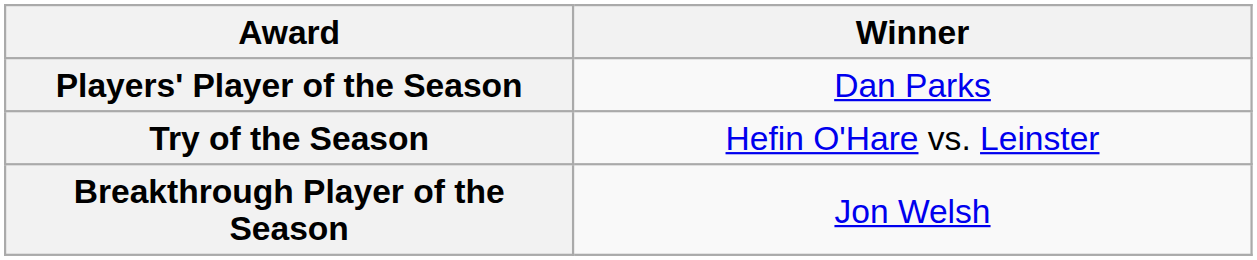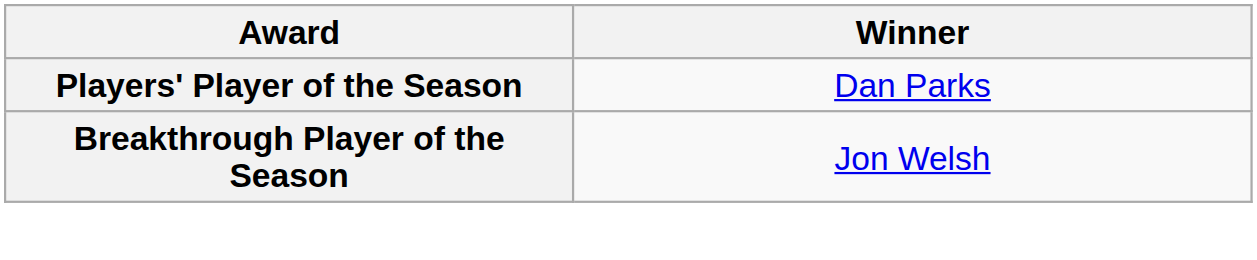 <table class="wikitable" style="font-size:95%; text-align:center;">
 <tr>
 <th style="width:250px;">Award</th>
 <th style="width:300px;">Winner</th>
 </tr>
 <tr>
 <th>Players' Player of the Season</th>
 <td> <a href='#'>Dan Parks</a></td>
 </tr>
 <tr>
-<th>Try of the Season</th>
-<td> <a href='#'>Hefin O'Hare</a> vs.  <a href='#'>Leinster</a></td>
-</tr>
-<tr>
 <th>Breakthrough Player of the Season</th>
 <td> <a href='#'>Jon Welsh</a></td>
 </tr>
 </table>
